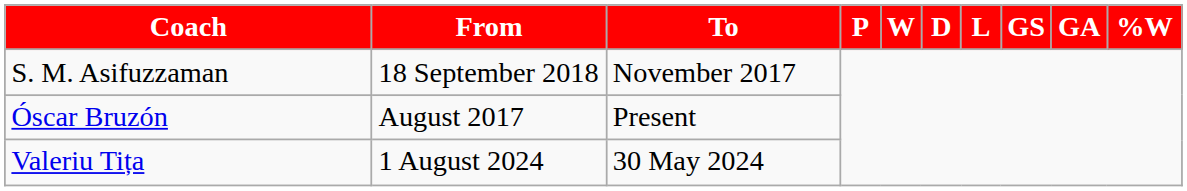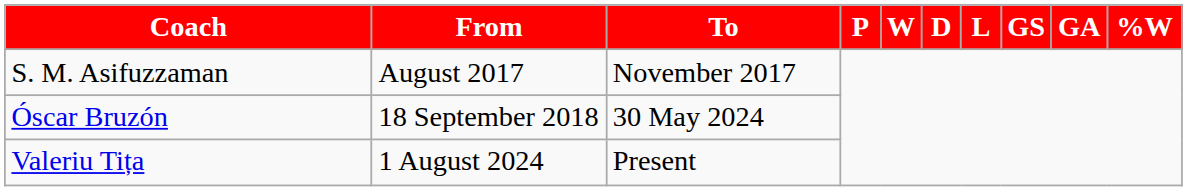 <table class="wikitable sortable" style="text-align: center">
 <tr>
 <th style="background:#FF0000; color:white; width:200px;">Coach</th>
 <th style="background:#FF0000; color:white; width:125px;" class="unsortable">From</th>
 <th style="background:#FF0000; color:white; width:125px;" class="unsortable">To</th>
 <th style="background:#FF0000; color:white; width:15px;" abbr="1">P</th>
 <th style="background:#FF0000; color:white; width:15px;" abbr="1">W</th>
 <th style="background:#FF0000; color:white; width:15px;" abbr="0">D</th>
 <th style="background:#FF0000; color:white; width:15px;" abbr="1">L</th>
 <th style="background:#FF0000; color:white; width:20px;" abbr="2">GS</th>
 <th style="background:#FF0000; color:white; width:20px;" abbr="4">GA</th>
 <th style="background:#FF0000; color:white; width:35px;" abbr="50">%W</th>
 </tr>
 <tr>
 <td align=left> S. M. Asifuzzaman</td>
-<td align=left>18 September 2018</td>
+<td align=left>August 2017</td>
 <td align=left>November 2017<br></td>
 </tr>
 <tr>
 <td align=left> <a href='#'>Óscar Bruzón</a></td>
-<td align=left>August 2017</td>
-<td align=left>Present<br></td>
+<td align=left>18 September 2018</td>
+<td align=left>30 May 2024<br></td>
 </tr>
 <tr>
 <td align=left> <a href='#'>Valeriu Tița</a></td>
 <td align=left>1 August 2024</td>
-<td align=left>30 May 2024<br></td>
+<td align=left>Present<br></td>
 </tr>
 </table>
